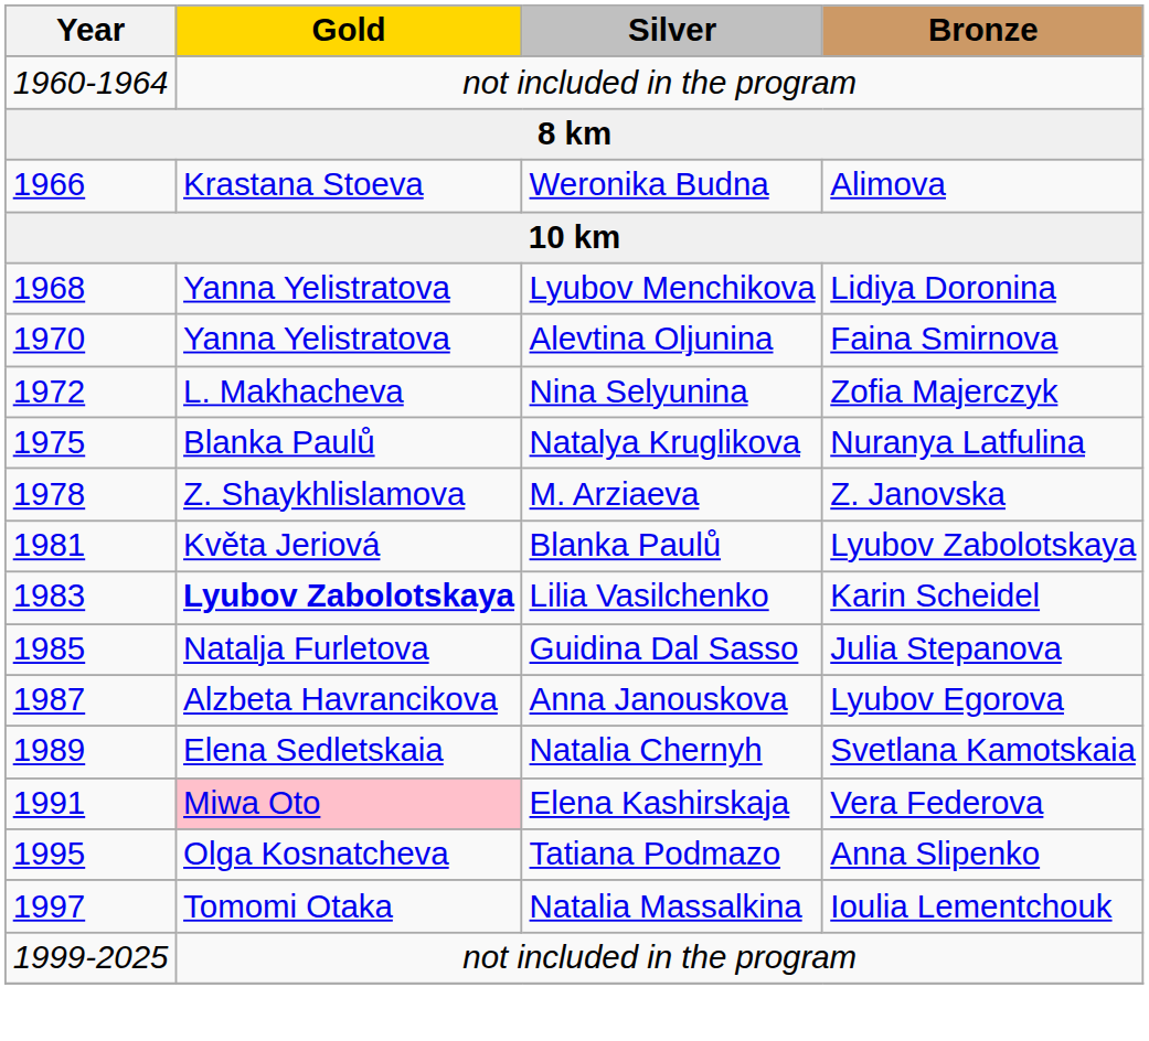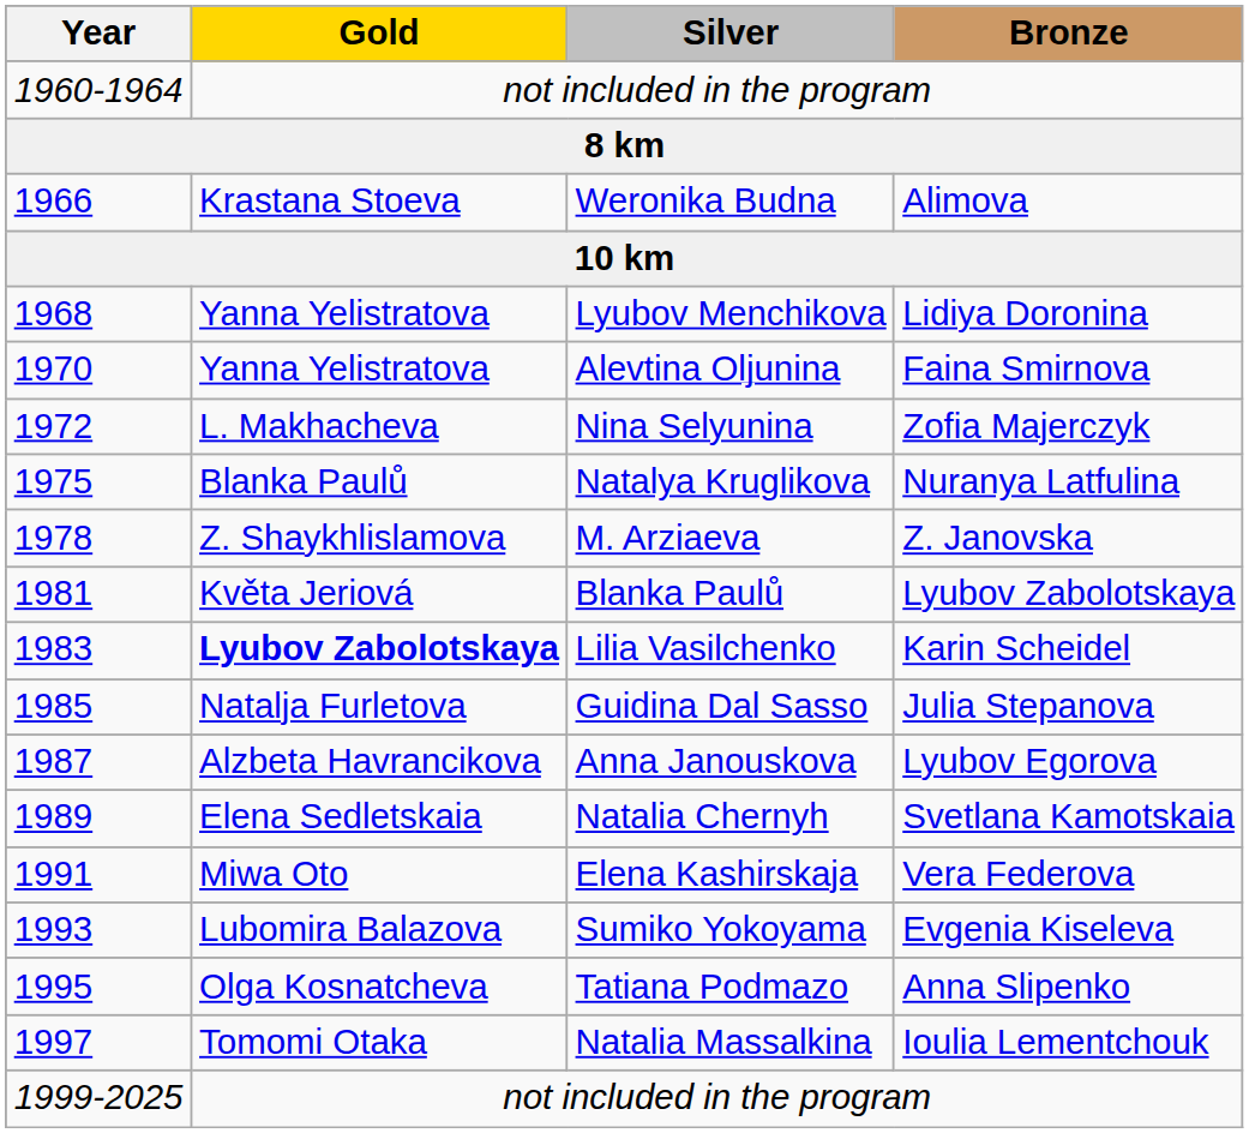 <table class="wikitable">
 <tr>
 <th>Year</th>
 <td align=center bgcolor=gold><strong>Gold</strong></td>
 <td align=center bgcolor=silver><strong>Silver</strong></td>
 <td align=center bgcolor=cc9966><strong>Bronze</strong></td>
 </tr>
 <tr>
 <td><em>1960-1964</em></td>
 <td colspan=3 align=center><em>not included in the program</em></td>
 </tr>
 <tr>
 <td colspan=4 align=center bgcolor=F0F0F0><strong>8 km</strong></td>
 </tr>
 <tr>
 <td><a href='#'>1966</a></td>
 <td> <a href='#'>Krastana Stoeva</a></td>
 <td> <a href='#'>Weronika Budna</a></td>
 <td> <a href='#'>Alimova</a></td>
 </tr>
 <tr>
 <td colspan=4 align=center bgcolor=F0F0F0><strong>10 km</strong></td>
 </tr>
 <tr>
 <td><a href='#'>1968</a></td>
 <td> <a href='#'>Yanna Yelistratova</a></td>
 <td> <a href='#'>Lyubov Menchikova</a></td>
 <td> <a href='#'>Lidiya Doronina</a></td>
 </tr>
 <tr>
 <td><a href='#'>1970</a></td>
 <td> <a href='#'>Yanna Yelistratova</a></td>
 <td> <a href='#'>Alevtina Oljunina</a></td>
 <td> <a href='#'>Faina Smirnova</a></td>
 </tr>
 <tr>
 <td><a href='#'>1972</a></td>
 <td> <a href='#'>L. Makhacheva</a></td>
 <td> <a href='#'>Nina Selyunina</a></td>
 <td> <a href='#'>Zofia Majerczyk</a></td>
 </tr>
 <tr>
 <td><a href='#'>1975</a></td>
 <td> <a href='#'>Blanka Paulů</a></td>
 <td> <a href='#'>Natalya Kruglikova</a></td>
 <td> <a href='#'>Nuranya Latfulina</a></td>
 </tr>
 <tr>
 <td><a href='#'>1978</a></td>
 <td> <a href='#'>Z. Shaykhlislamova</a></td>
 <td> <a href='#'>M. Arziaeva</a></td>
 <td> <a href='#'>Z. Janovska</a></td>
 </tr>
 <tr>
 <td><a href='#'>1981</a></td>
 <td> <a href='#'>Květa Jeriová</a></td>
 <td> <a href='#'>Blanka Paulů</a></td>
 <td> <a href='#'>Lyubov Zabolotskaya</a></td>
 </tr>
 <tr>
 <td><a href='#'>1983</a></td>
 <td><strong> <a href='#'>Lyubov Zabolotskaya</a></strong></td>
 <td> <a href='#'>Lilia Vasilchenko</a></td>
 <td> <a href='#'>Karin Scheidel</a></td>
 </tr>
 <tr>
 <td><a href='#'>1985</a></td>
 <td> <a href='#'>Natalja Furletova</a></td>
 <td> <a href='#'>Guidina Dal Sasso</a></td>
 <td> <a href='#'>Julia Stepanova</a></td>
 </tr>
 <tr>
 <td><a href='#'>1987</a></td>
 <td> <a href='#'>Alzbeta Havrancikova</a></td>
 <td> <a href='#'>Anna Janouskova</a></td>
 <td> <a href='#'>Lyubov Egorova</a></td>
 </tr>
 <tr>
 <td><a href='#'>1989</a></td>
 <td> <a href='#'>Elena Sedletskaia</a></td>
 <td> <a href='#'>Natalia Chernyh</a></td>
 <td> <a href='#'>Svetlana Kamotskaia</a></td>
 </tr>
 <tr>
 <td><a href='#'>1991</a></td>
-<td style="background: pink;"> <a href='#'>Miwa Oto</a></td>
+<td> <a href='#'>Miwa Oto</a></td>
 <td> <a href='#'>Elena Kashirskaja</a></td>
 <td> <a href='#'>Vera Federova</a></td>
+</tr>
+<tr>
+<td><a href='#'>1993</a></td>
+<td> <a href='#'>Lubomira Balazova</a></td>
+<td> <a href='#'>Sumiko Yokoyama</a></td>
+<td> <a href='#'>Evgenia Kiseleva</a></td>
 </tr>
 <tr>
 <td><a href='#'>1995</a></td>
 <td> <a href='#'>Olga Kosnatcheva</a></td>
 <td> <a href='#'>Tatiana Podmazo</a></td>
 <td> <a href='#'>Anna Slipenko</a></td>
 </tr>
 <tr>
 <td><a href='#'>1997</a></td>
 <td> <a href='#'>Tomomi Otaka</a></td>
 <td> <a href='#'>Natalia Massalkina</a></td>
 <td> <a href='#'>Ioulia Lementchouk</a></td>
 </tr>
 <tr>
 <td><em>1999-2025</em></td>
 <td colspan=3 align=center><em>not included in the program</em></td>
 </tr>
 <tr>
 </tr>
 </table>
